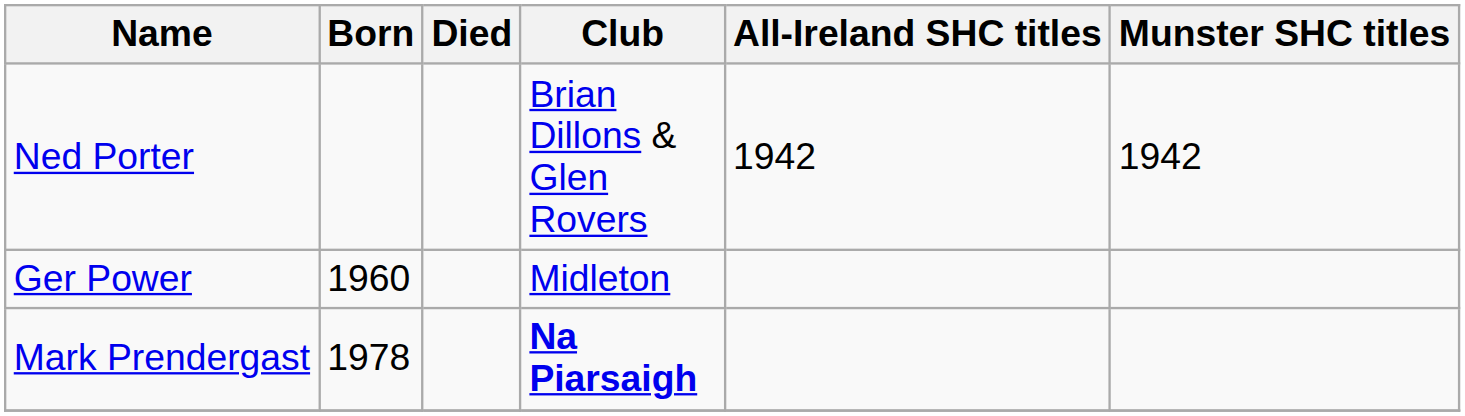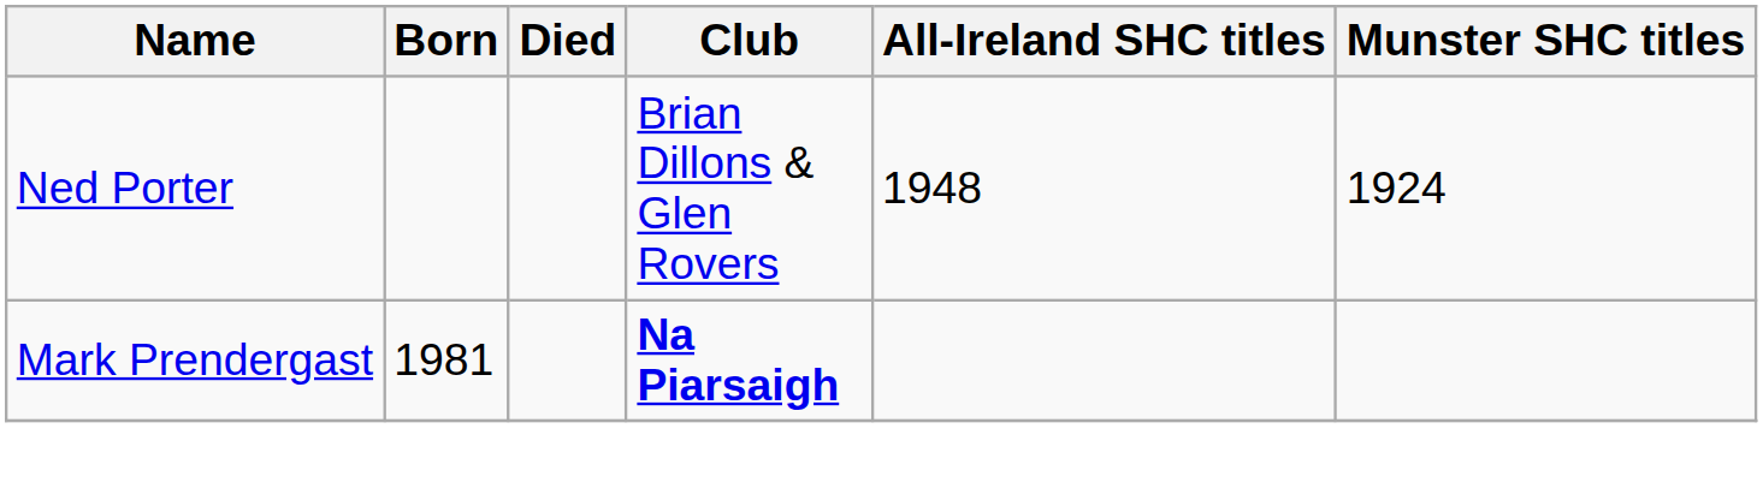 <table align=top class="wikitable">
 <tr>
 <th>Name</th>
 <th>Born</th>
 <th>Died</th>
 <th width=80>Club</th>
 <th colspan=1>All-Ireland SHC titles</th>
 <th colspan=1>Munster SHC titles</th>
 </tr>
 <tr>
 <td><a href='#'>Ned Porter</a></td>
 <td></td>
 <td></td>
 <td><a href='#'>Brian Dillons</a> & <a href='#'>Glen Rovers</a></td>
-<td>1942</td>
-<td>1942</td>
-</tr>
-<tr>
-<td><a href='#'>Ger Power</a></td>
-<td>1960</td>
-<td></td>
-<td><a href='#'>Midleton</a></td>
-<td></td>
-<td></td>
+<td>1948</td>
+<td>1924</td>
 </tr>
 <tr>
 <td><a href='#'>Mark Prendergast</a></td>
-<td>1978</td>
+<td>1981</td>
 <td></td>
 <td><strong><a href='#'>Na Piarsaigh</a></strong></td>
 <td></td>
 <td></td>
 </tr>
 <tr>
 </tr>
 </table>
